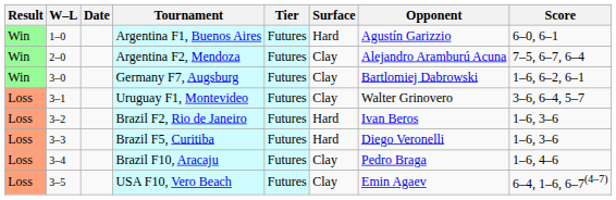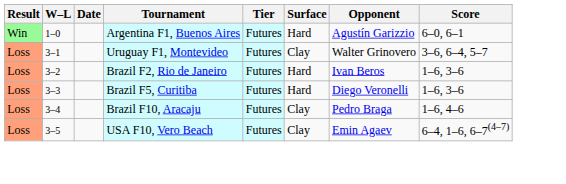 <table class="sortable wikitable">
 <tr>
 <th>Result</th>
 <th class="unsortable">W–L</th>
 <th>Date</th>
 <th>Tournament</th>
 <th>Tier</th>
 <th>Surface</th>
 <th>Opponent</th>
 <th class="unsortable">Score</th>
 </tr>
 <tr>
 <td style="background:#98fb98;">Win</td>
 <td><small>1–0</small></td>
 <td></td>
 <td style="background:#cffcff;">Argentina F1, <a href='#'>Buenos Aires</a></td>
 <td style="background:#cffcff;">Futures</td>
 <td>Hard</td>
 <td> <a href='#'>Agustín Garizzio</a></td>
 <td>6–0, 6–1</td>
-</tr>
-<tr>
-<td style="background:#98fb98;">Win</td>
-<td><small>2–0</small></td>
-<td></td>
-<td style="background:#cffcff;">Argentina F2, <a href='#'>Mendoza</a></td>
-<td style="background:#cffcff;">Futures</td>
-<td>Clay</td>
-<td> <a href='#'>Alejandro Aramburú Acuna</a></td>
-<td>7–5, 6–7, 6–4</td>
-</tr>
-<tr>
-<td style="background:#98fb98;">Win</td>
-<td><small>3–0</small></td>
-<td></td>
-<td style="background:#cffcff;">Germany F7, <a href='#'>Augsburg</a></td>
-<td style="background:#cffcff;">Futures</td>
-<td>Clay</td>
-<td> <a href='#'>Bartlomiej Dabrowski</a></td>
-<td>1–6, 6–2, 6–1</td>
 </tr>
 <tr>
 <td style="background:#ffa07a;">Loss</td>
 <td><small>3–1</small></td>
 <td></td>
 <td style="background:#cffcff;">Uruguay F1, <a href='#'>Montevideo</a></td>
 <td style="background:#cffcff;">Futures</td>
 <td>Clay</td>
 <td> Walter Grinovero</td>
 <td>3–6, 6–4, 5–7</td>
 </tr>
 <tr>
 <td style="background:#ffa07a;">Loss</td>
 <td><small>3–2</small></td>
 <td></td>
 <td style="background:#cffcff;">Brazil F2, <a href='#'>Rio de Janeiro</a></td>
 <td style="background:#cffcff;">Futures</td>
 <td>Hard</td>
 <td> <a href='#'>Ivan Beros</a></td>
 <td>1–6, 3–6</td>
 </tr>
 <tr>
 <td style="background:#ffa07a;">Loss</td>
 <td><small>3–3</small></td>
 <td></td>
 <td style="background:#cffcff;">Brazil F5, <a href='#'>Curitiba</a></td>
 <td style="background:#cffcff;">Futures</td>
 <td>Hard</td>
 <td> <a href='#'>Diego Veronelli</a></td>
 <td>1–6, 3–6</td>
 </tr>
 <tr>
 <td style="background:#ffa07a;">Loss</td>
 <td><small>3–4</small></td>
 <td></td>
 <td style="background:#cffcff;">Brazil F10, <a href='#'>Aracaju</a></td>
 <td style="background:#cffcff;">Futures</td>
 <td>Clay</td>
 <td> <a href='#'>Pedro Braga</a></td>
 <td>1–6, 4–6</td>
 </tr>
 <tr>
 <td style="background:#ffa07a;">Loss</td>
 <td><small>3–5</small></td>
 <td></td>
 <td style="background:#cffcff;">USA F10, <a href='#'>Vero Beach</a></td>
 <td style="background:#cffcff;">Futures</td>
 <td>Clay</td>
 <td> <a href='#'>Emin Agaev</a></td>
 <td>6–4, 1–6, 6–7<sup>(4–7)</sup></td>
 </tr>
 </table>
